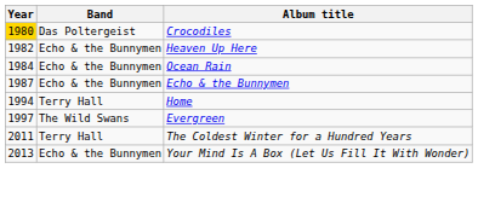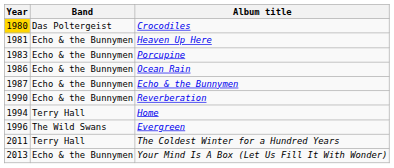 <table class=wikitable>
 <tr>
 <th>Year</th>
 <th>Band</th>
 <th>Album title</th>
 </tr>
 <tr>
 <td style="background: gold;">1980</td>
 <td>Das Poltergeist</td>
 <td><em><a href='#'>Crocodiles</a></em></td>
 </tr>
 <tr>
-<td>1982</td>
+<td>1981</td>
 <td>Echo & the Bunnymen</td>
 <td><em><a href='#'>Heaven Up Here</a></em></td>
 </tr>
 <tr>
-<td>1984</td>
+<td>1983</td>
+<td>Echo & the Bunnymen</td>
+<td><em><a href='#'>Porcupine</a></em></td>
+</tr>
+<tr>
+<td>1986</td>
 <td>Echo & the Bunnymen</td>
 <td><em><a href='#'>Ocean Rain</a></em></td>
 </tr>
 <tr>
 <td>1987</td>
 <td>Echo & the Bunnymen</td>
 <td><em><a href='#'>Echo & the Bunnymen</a></em></td>
 </tr>
 <tr>
+<td>1990</td>
+<td>Echo & the Bunnymen</td>
+<td><em><a href='#'>Reverberation</a></em></td>
+</tr>
+<tr>
 <td>1994</td>
 <td>Terry Hall</td>
 <td><em><a href='#'>Home</a></em></td>
 </tr>
 <tr>
-<td>1997</td>
+<td>1996</td>
 <td>The Wild Swans</td>
 <td><em><a href='#'>Evergreen</a></em></td>
 </tr>
 <tr>
 <td>2011</td>
 <td>Terry Hall</td>
 <td><em>The Coldest Winter for a Hundred Years</em></td>
 </tr>
 <tr>
 <td>2013</td>
 <td>Echo & the Bunnymen</td>
 <td><em>Your Mind Is A Box (Let Us Fill It With Wonder)</em></td>
 </tr>
 </table>
